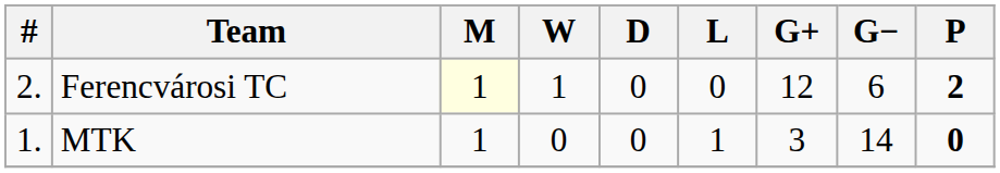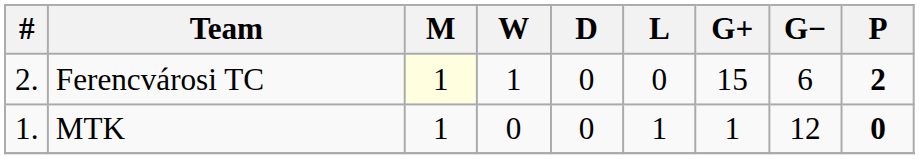 <table class="wikitable" style="text-align: center;">
 <tr>
 <th width="15">#</th>
 <th width="175">Team</th>
 <th width="30">M</th>
 <th width="30">W</th>
 <th width="30">D</th>
 <th width="30">L</th>
 <th width="30">G+</th>
 <th width="30">G−</th>
 <th width="30">P</th>
 </tr>
 <tr>
 <td>2.</td>
 <td align="left">Ferencvárosi TC</td>
 <td style="background: lightyellow;">1</td>
 <td>1</td>
 <td>0</td>
 <td>0</td>
-<td>12</td>
+<td>15</td>
 <td>6</td>
 <td><strong>2</strong></td>
 </tr>
 <tr>
 <td>1.</td>
 <td align="left">MTK</td>
 <td>1</td>
 <td>0</td>
 <td>0</td>
 <td>1</td>
-<td>3</td>
-<td>14</td>
+<td>1</td>
+<td>12</td>
 <td><strong>0</strong></td>
 </tr>
 <tr>
 </tr>
 </table>
